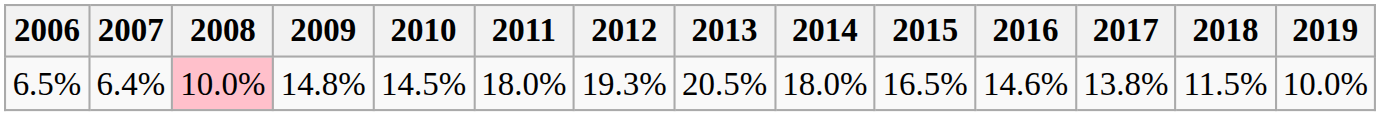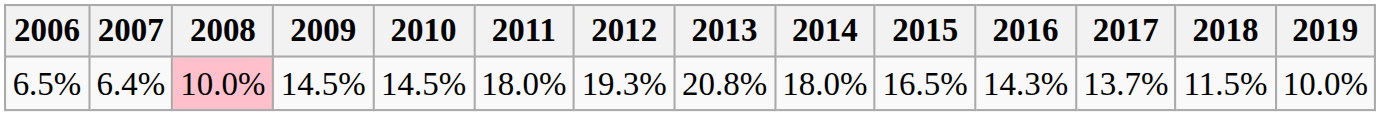 <table class="wikitable" style="margin:1em auto;">
 <tr>
 <th>2006</th>
 <th>2007</th>
 <th>2008</th>
 <th>2009</th>
 <th>2010</th>
 <th>2011</th>
 <th>2012</th>
 <th>2013</th>
 <th>2014</th>
 <th>2015</th>
 <th>2016</th>
 <th>2017</th>
 <th>2018</th>
 <th>2019</th>
 </tr>
 <tr align=center>
 <td>6.5%</td>
 <td>6.4%</td>
 <td style="background: pink;">10.0%</td>
-<td>14.8%</td>
+<td>14.5%</td>
 <td>14.5%</td>
 <td>18.0%</td>
 <td>19.3%</td>
-<td>20.5%</td>
+<td>20.8%</td>
 <td>18.0%</td>
 <td>16.5%</td>
-<td>14.6%</td>
-<td>13.8%</td>
+<td>14.3%</td>
+<td>13.7%</td>
 <td>11.5%</td>
 <td>10.0%</td>
 </tr>
 </table>
